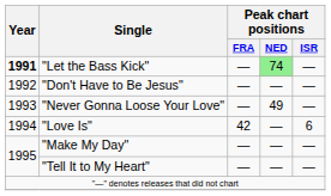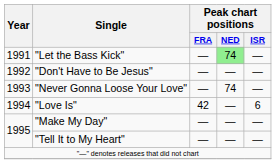 <table class="wikitable" style="text-align:center;">
 <tr>
 <th rowspan="2">Year</th>
 <th rowspan="2">Single</th>
 <th colspan="3">Peak chart positions</th>
 </tr>
 <tr style="font-size:smaller;">
 <th width="35"><a href='#'>FRA</a></th>
 <th width="35"><a href='#'>NED</a></th>
 <th width="35"><a href='#'>ISR</a></th>
 </tr>
 <tr>
-<td><strong>1991</strong></td>
+<td>1991</td>
 <td align="left">"Let the Bass Kick"</td>
 <td>—</td>
 <td style="background: lightgreen;">74</td>
 <td>—</td>
 </tr>
 <tr>
 <td>1992</td>
 <td align="left">"Don't Have to Be Jesus"</td>
 <td>—</td>
 <td>—</td>
 <td>—</td>
 </tr>
 <tr>
 <td>1993</td>
 <td align="left">"Never Gonna Loose Your Love"</td>
 <td>—</td>
-<td>49</td>
+<td>74</td>
 <td>—</td>
 </tr>
 <tr>
 <td>1994</td>
 <td align="left">"Love Is"</td>
 <td>42</td>
 <td>—</td>
 <td>6</td>
 </tr>
 <tr>
 <td rowspan="2">1995</td>
 <td align="left">"Make My Day"</td>
 <td>—</td>
 <td>—</td>
 <td>—</td>
 </tr>
 <tr>
 <td align="left">"Tell It to My Heart"</td>
 <td>—</td>
 <td>—</td>
 <td>—</td>
 </tr>
 <tr>
 <td colspan="15" style="font-size:8pt">"—" denotes releases that did not chart</td>
 </tr>
 <tr>
 </tr>
 </table>
